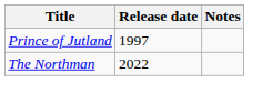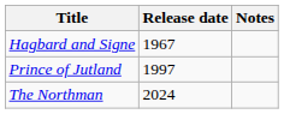 <table class="wikitable sortable">
 <tr>
 <th scope="col">Title</th>
 <th scope="col">Release date</th>
 <th scope="col" class="unsortable">Notes</th>
+</tr>
+<tr>
+<td><em><a href='#'>Hagbard and Signe</a></em></td>
+<td>1967</td>
+<td></td>
 </tr>
 <tr>
 <td><em><a href='#'>Prince of Jutland</a></em></td>
 <td>1997</td>
 <td></td>
 </tr>
 <tr>
 <td><em><a href='#'>The Northman</a></em></td>
-<td>2022</td>
+<td>2024</td>
 </tr>
 </table>
